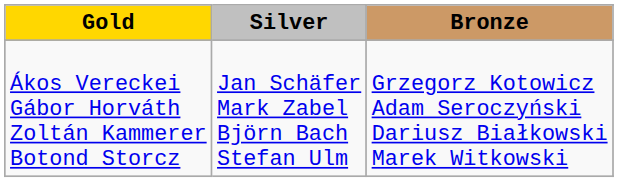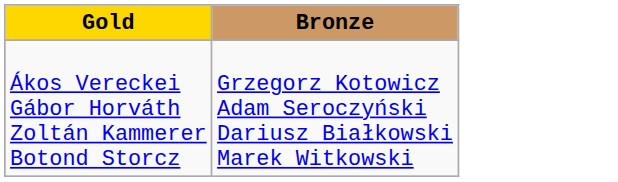 <table class="wikitable">
 <tr>
 <td align=center bgcolor=gold> <strong>Gold</strong></td>
-<td align=center bgcolor=silver> <strong>Silver</strong></td>
 <td align=center bgcolor=cc9966> <strong>Bronze</strong></td>
 </tr>
 <tr>
 <td><br><a href='#'>Ákos Vereckei</a><br><a href='#'>Gábor Horváth</a><br><a href='#'>Zoltán Kammerer</a><br><a href='#'>Botond Storcz</a></td>
-<td><br><a href='#'>Jan Schäfer</a><br><a href='#'>Mark Zabel</a><br><a href='#'>Björn Bach</a><br><a href='#'>Stefan Ulm</a></td>
 <td><br><a href='#'>Grzegorz Kotowicz</a><br><a href='#'>Adam Seroczyński</a><br><a href='#'>Dariusz Białkowski</a><br><a href='#'>Marek Witkowski</a></td>
 </tr>
 </table>
